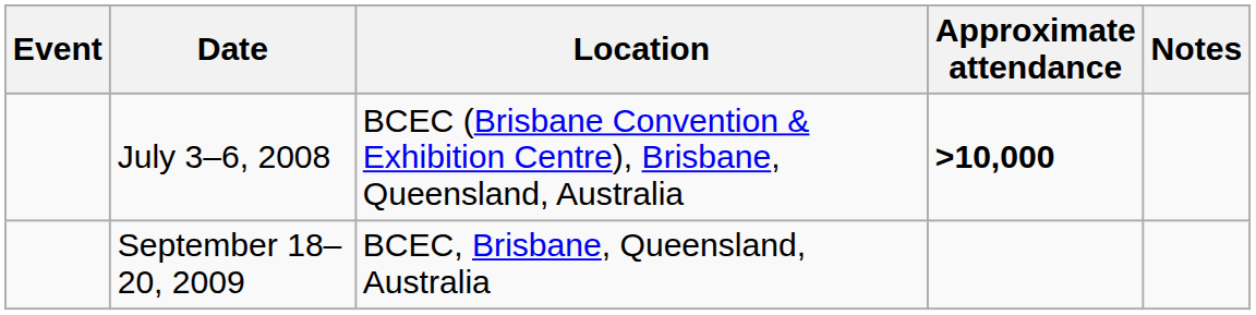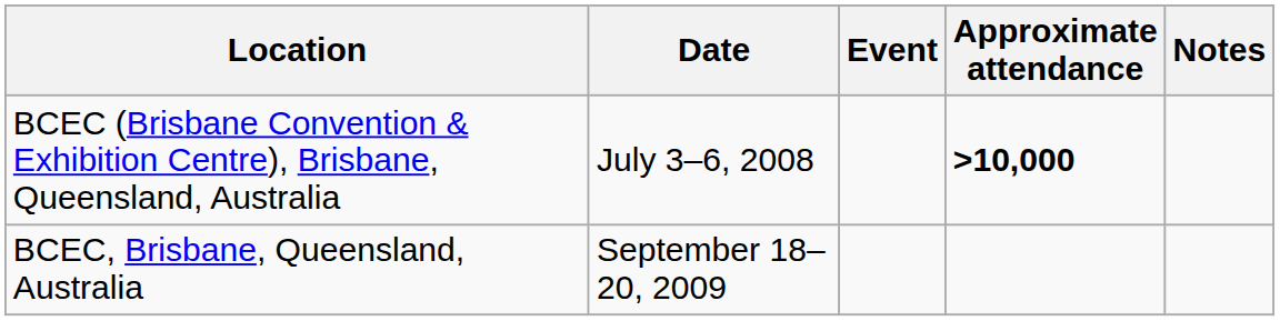 <table class="wikitable">
 <tr>
+<th>Location</th>
+<th>Date</th>
 <th>Event</th>
-<th>Date</th>
-<th>Location</th>
 <th>Approximate<br>attendance</th>
 <th>Notes</th>
 </tr>
 <tr>
+<td>BCEC (<a href='#'>Brisbane Convention & Exhibition Centre</a>), <a href='#'>Brisbane</a>, Queensland, Australia</td>
+<td>July 3–6, 2008</td>
 <td></td>
-<td>July 3–6, 2008</td>
-<td>BCEC (<a href='#'>Brisbane Convention & Exhibition Centre</a>), <a href='#'>Brisbane</a>, Queensland, Australia</td>
 <td><strong>>10,000</strong></td>
 <td></td>
 </tr>
 <tr>
+<td>BCEC, <a href='#'>Brisbane</a>, Queensland, Australia</td>
+<td>September 18–20, 2009</td>
 <td></td>
-<td>September 18–20, 2009</td>
-<td>BCEC, <a href='#'>Brisbane</a>, Queensland, Australia</td>
 <td></td>
 <td></td>
 </tr>
 </table>
